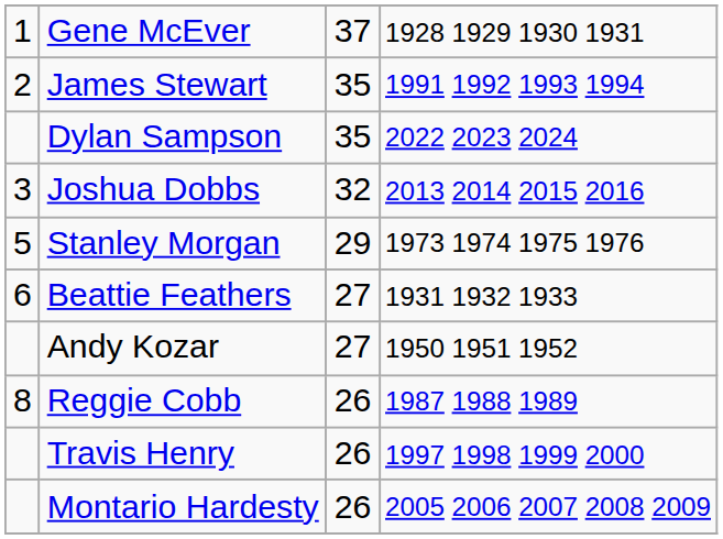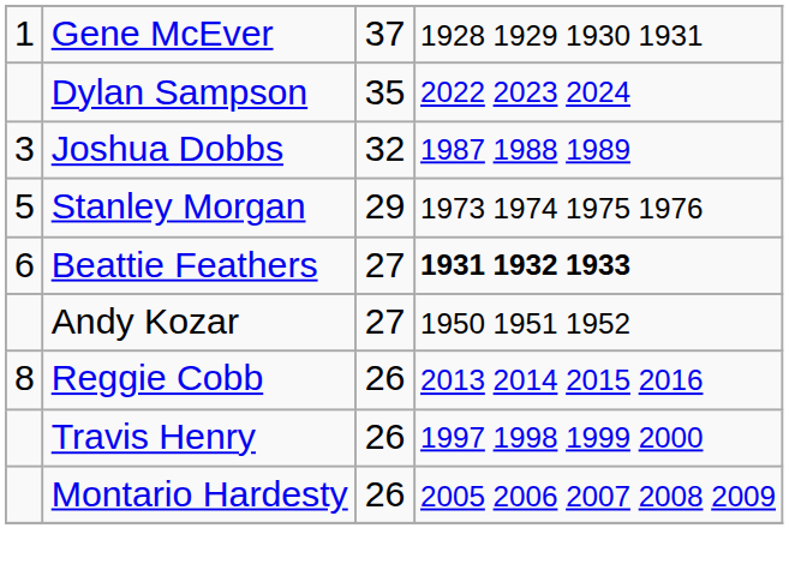 <table class="wikitable">
 <tr>
 </tr>
 <tr>
 <td>1</td>
 <td><a href='#'>Gene McEver</a></td>
 <td>37</td>
 <td style="font-size:80%;">1928 1929 1930 1931</td>
-</tr>
-<tr>
-<td>2</td>
-<td><a href='#'>James Stewart</a></td>
-<td>35</td>
-<td style="font-size:80%;"><a href='#'>1991</a> <a href='#'>1992</a> <a href='#'>1993</a> <a href='#'>1994</a></td>
 </tr>
 <tr>
 <td></td>
 <td><a href='#'>Dylan Sampson</a></td>
 <td>35</td>
 <td style="font-size:80%;"><a href='#'>2022</a> <a href='#'>2023</a> <a href='#'>2024</a></td>
 </tr>
 <tr>
 <td>3</td>
 <td><a href='#'>Joshua Dobbs</a></td>
 <td>32</td>
-<td style="font-size:80%;"><a href='#'>2013</a> <a href='#'>2014</a> <a href='#'>2015</a> <a href='#'>2016</a></td>
+<td style="font-size:80%;"><a href='#'>1987</a> <a href='#'>1988</a> <a href='#'>1989</a></td>
 </tr>
 <tr>
 <td>5</td>
 <td><a href='#'>Stanley Morgan</a></td>
 <td>29</td>
 <td style="font-size:80%;">1973 1974 1975 1976</td>
 </tr>
 <tr>
 <td>6</td>
 <td><a href='#'>Beattie Feathers</a></td>
 <td>27</td>
-<td style="font-size:80%;">1931 1932 1933</td>
+<td style="font-size:80%;"><strong>1931 1932 1933</strong></td>
 </tr>
 <tr>
 <td></td>
 <td>Andy Kozar</td>
 <td>27</td>
 <td style="font-size:80%;">1950 1951 1952</td>
 </tr>
 <tr>
 <td>8</td>
 <td><a href='#'>Reggie Cobb</a></td>
 <td>26</td>
-<td style="font-size:80%;"><a href='#'>1987</a> <a href='#'>1988</a> <a href='#'>1989</a></td>
+<td style="font-size:80%;"><a href='#'>2013</a> <a href='#'>2014</a> <a href='#'>2015</a> <a href='#'>2016</a></td>
 </tr>
 <tr>
 <td></td>
 <td><a href='#'>Travis Henry</a></td>
 <td>26</td>
 <td style="font-size:80%;"><a href='#'>1997</a> <a href='#'>1998</a> <a href='#'>1999</a> <a href='#'>2000</a></td>
 </tr>
 <tr>
 <td></td>
 <td><a href='#'>Montario Hardesty</a></td>
 <td>26</td>
 <td style="font-size:80%;"><a href='#'>2005</a> <a href='#'>2006</a> <a href='#'>2007</a> <a href='#'>2008</a> <a href='#'>2009</a></td>
 </tr>
 <tr>
 </tr>
 </table>
